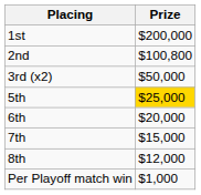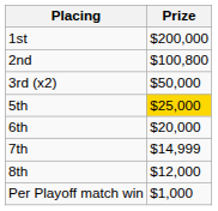 <table class="wikitable">
 <tr>
 <th>Placing</th>
 <th>Prize</th>
 </tr>
 <tr>
 <td>1st</td>
 <td>$200,000</td>
 </tr>
 <tr>
 <td>2nd</td>
 <td>$100,800</td>
 </tr>
 <tr>
 <td>3rd (x2)</td>
 <td>$50,000</td>
 </tr>
 <tr>
 <td>5th</td>
 <td style="background: gold;">$25,000</td>
 </tr>
 <tr>
 <td>6th</td>
 <td>$20,000</td>
 </tr>
 <tr>
 <td>7th</td>
-<td>$15,000</td>
+<td>$14,999</td>
 </tr>
 <tr>
 <td>8th</td>
 <td>$12,000</td>
 </tr>
 <tr>
 <td>Per Playoff match win</td>
 <td>$1,000</td>
 </tr>
 </table>
